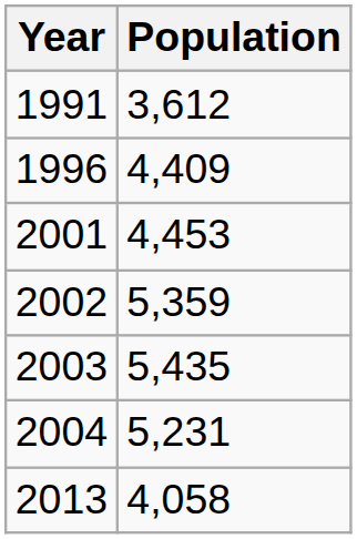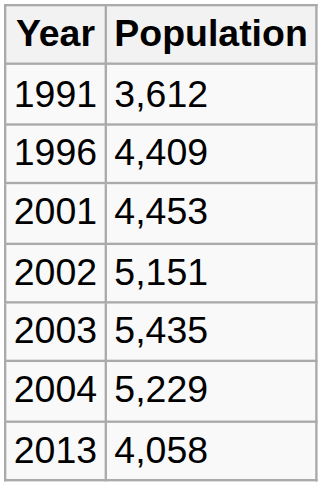 <table class="wikitable">
 <tr>
 <th>Year</th>
 <th>Population</th>
 </tr>
 <tr>
 <td>1991</td>
 <td>3,612</td>
 </tr>
 <tr>
 <td>1996</td>
 <td>4,409</td>
 </tr>
 <tr>
 <td>2001</td>
 <td>4,453</td>
 </tr>
 <tr>
 <td>2002</td>
-<td>5,359</td>
+<td>5,151</td>
 </tr>
 <tr>
 <td>2003</td>
 <td>5,435</td>
 </tr>
 <tr>
 <td>2004</td>
-<td>5,231</td>
+<td>5,229</td>
 </tr>
 <tr>
 <td>2013</td>
 <td>4,058</td>
 </tr>
 </table>
